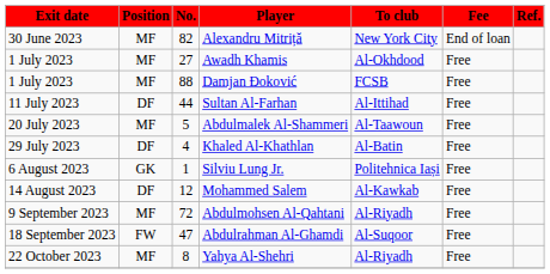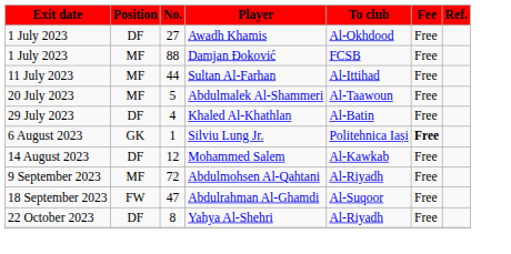 <table class="wikitable sortable">
 <tr>
 <th style="background:red; color:black;"><strong>Exit date</strong></th>
 <th style="background:red; color:black;"><strong>Position</strong></th>
 <th style="background:red; color:black;"><strong>No.</strong></th>
 <th style="background:red; color:black;"><strong>Player</strong></th>
 <th style="background:red; color:black;"><strong>To club</strong></th>
 <th style="background:red; color:black;"><strong>Fee</strong></th>
 <th style="background:red; color:black;"><strong>Ref.</strong></th>
 </tr>
 <tr>
-<td>30 June 2023</td>
-<td style="text-align:center;">MF</td>
-<td style="text-align:center;">82</td>
-<td style="text-align:left;"> <a href='#'>Alexandru Mitriță</a></td>
-<td style="text-align:left;"> <a href='#'>New York City</a></td>
-<td>End of loan</td>
-<td></td>
-</tr>
-<tr>
 <td>1 July 2023</td>
-<td style="text-align:center;">MF</td>
+<td style="text-align:center;">DF</td>
 <td style="text-align:center;">27</td>
 <td style="text-align:left;"> <a href='#'>Awadh Khamis</a></td>
 <td style="text-align:left;"> <a href='#'>Al-Okhdood</a></td>
 <td>Free</td>
 <td></td>
 </tr>
 <tr>
 <td>1 July 2023</td>
 <td style="text-align:center;">MF</td>
 <td style="text-align:center;">88</td>
 <td style="text-align:left;"> <a href='#'>Damjan Đoković</a></td>
 <td style="text-align:left;"> <a href='#'>FCSB</a></td>
 <td>Free</td>
 <td></td>
 </tr>
 <tr>
 <td>11 July 2023</td>
-<td style="text-align:center;">DF</td>
+<td style="text-align:center;">MF</td>
 <td style="text-align:center;">44</td>
 <td style="text-align:left;"> <a href='#'>Sultan Al-Farhan</a></td>
 <td style="text-align:left;"> <a href='#'>Al-Ittihad</a></td>
 <td>Free</td>
 <td></td>
 </tr>
 <tr>
 <td>20 July 2023</td>
 <td style="text-align:center;">MF</td>
 <td style="text-align:center;">5</td>
 <td style="text-align:left;"> <a href='#'>Abdulmalek Al-Shammeri</a></td>
 <td style="text-align:left;"> <a href='#'>Al-Taawoun</a></td>
 <td>Free</td>
 <td></td>
 </tr>
 <tr>
 <td>29 July 2023</td>
 <td style="text-align:center;">DF</td>
 <td style="text-align:center;">4</td>
 <td style="text-align:left;"> <a href='#'>Khaled Al-Khathlan</a></td>
 <td style="text-align:left;"> <a href='#'>Al-Batin</a></td>
 <td>Free</td>
 <td></td>
 </tr>
 <tr>
 <td>6 August 2023</td>
 <td style="text-align:center;">GK</td>
 <td style="text-align:center;">1</td>
 <td style="text-align:left;"> <a href='#'>Silviu Lung Jr.</a></td>
 <td style="text-align:left;"> <a href='#'>Politehnica Iași</a></td>
-<td>Free</td>
+<td><strong>Free</strong></td>
 <td></td>
 </tr>
 <tr>
 <td>14 August 2023</td>
 <td style="text-align:center;">DF</td>
 <td style="text-align:center;">12</td>
 <td style="text-align:left;"> <a href='#'>Mohammed Salem</a></td>
 <td style="text-align:left;"> <a href='#'>Al-Kawkab</a></td>
 <td>Free</td>
 <td></td>
 </tr>
 <tr>
 <td>9 September 2023</td>
 <td style="text-align:center;">MF</td>
 <td style="text-align:center;">72</td>
 <td style="text-align:left;"> <a href='#'>Abdulmohsen Al-Qahtani</a></td>
 <td style="text-align:left;"> <a href='#'>Al-Riyadh</a></td>
 <td>Free</td>
 <td></td>
 </tr>
 <tr>
 <td>18 September 2023</td>
 <td style="text-align:center;">FW</td>
 <td style="text-align:center;">47</td>
 <td style="text-align:left;"> <a href='#'>Abdulrahman Al-Ghamdi</a></td>
 <td style="text-align:left;"> <a href='#'>Al-Suqoor</a></td>
 <td>Free</td>
 <td></td>
 </tr>
 <tr>
 <td>22 October 2023</td>
-<td style="text-align:center;">MF</td>
+<td style="text-align:center;">DF</td>
 <td style="text-align:center;">8</td>
 <td style="text-align:left;"> <a href='#'>Yahya Al-Shehri</a></td>
 <td style="text-align:left;"> <a href='#'>Al-Riyadh</a></td>
 <td>Free</td>
 <td></td>
 </tr>
 <tr>
 </tr>
 </table>
